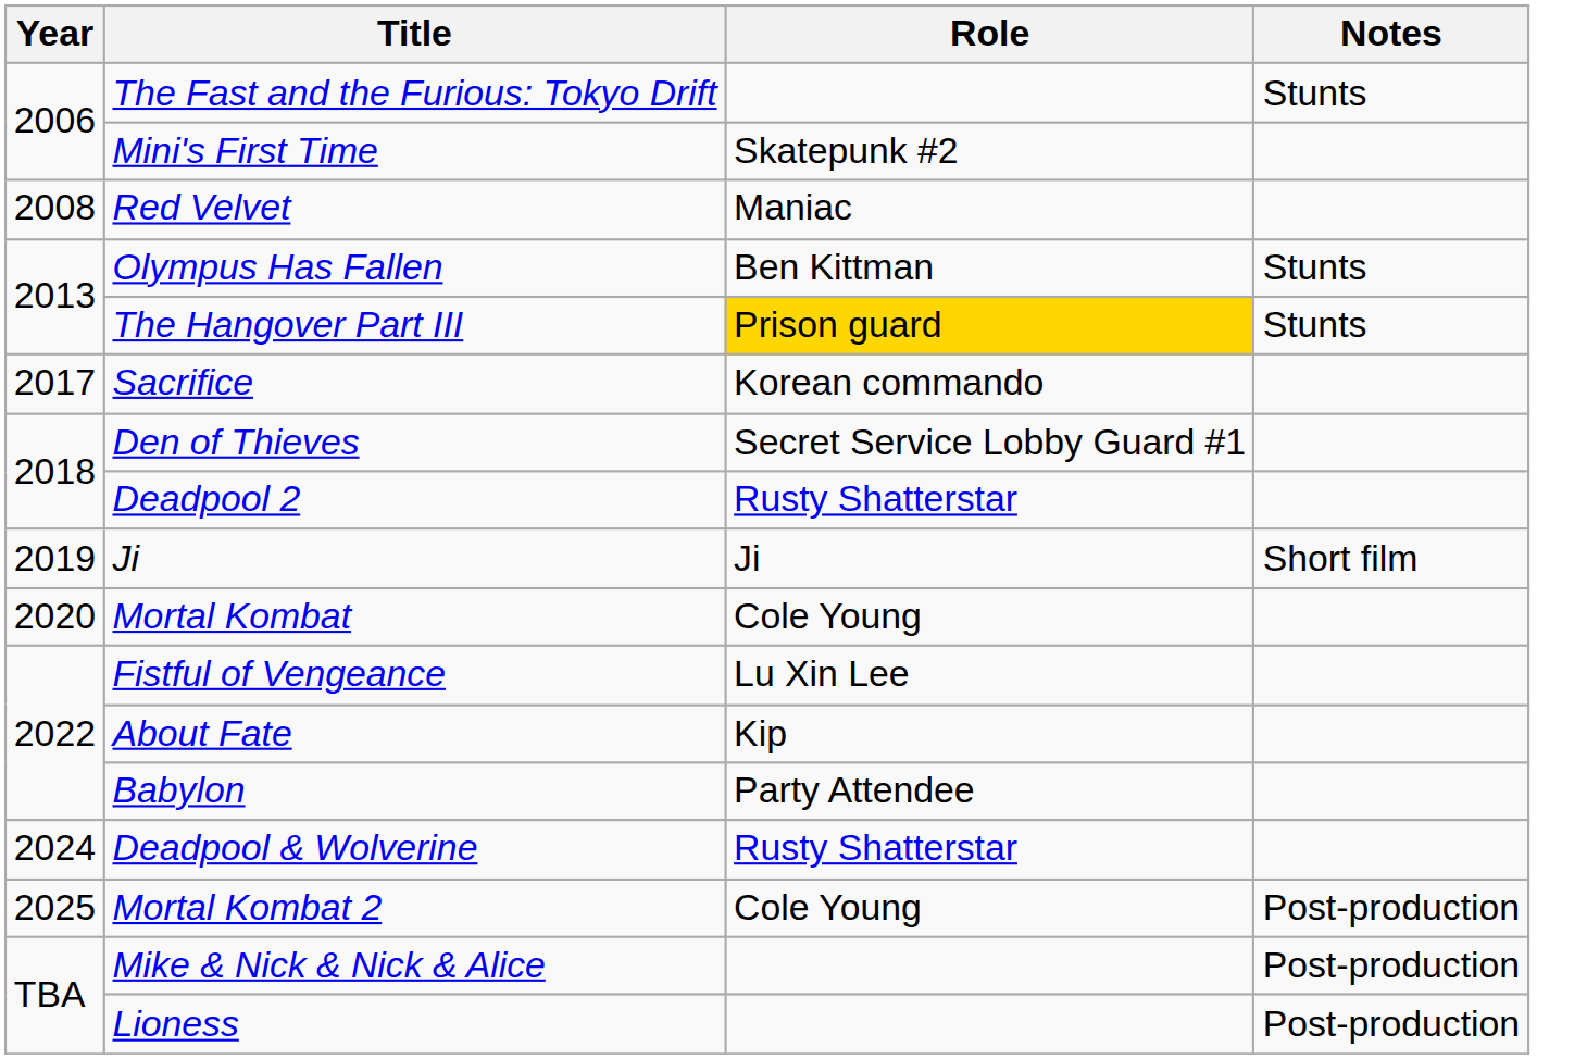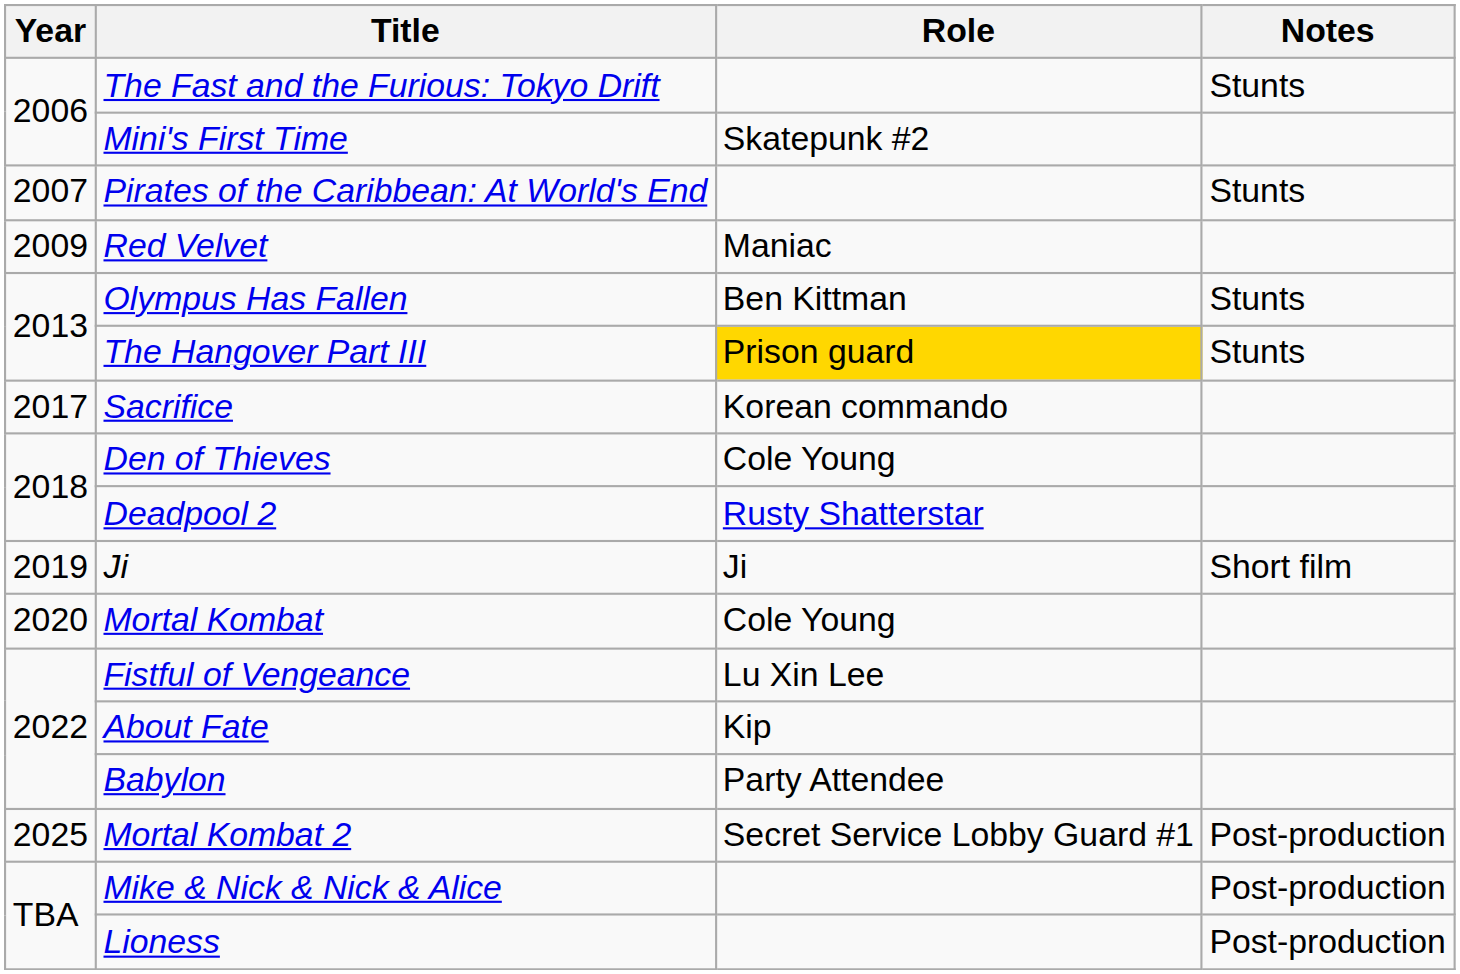 <table class="wikitable sortable">
 <tr>
 <th>Year</th>
 <th>Title</th>
 <th>Role</th>
 <th class="unsortable">Notes</th>
 </tr>
 <tr>
 <td rowspan="2">2006</td>
 <td><em><a href='#'>The Fast and the Furious: Tokyo Drift</a></em></td>
 <td></td>
 <td>Stunts</td>
 </tr>
 <tr>
 <td><em><a href='#'>Mini's First Time</a></em></td>
 <td>Skatepunk #2</td>
 <td></td>
 </tr>
 <tr>
-<td>2008</td>
+<td>2007</td>
+<td><em><a href='#'>Pirates of the Caribbean: At World's End</a></em></td>
+<td></td>
+<td>Stunts</td>
+</tr>
+<tr>
+<td>2009</td>
 <td><em><a href='#'>Red Velvet</a></em></td>
 <td>Maniac</td>
 <td></td>
 </tr>
 <tr>
 <td rowspan="2">2013</td>
 <td><em><a href='#'>Olympus Has Fallen</a></em></td>
 <td>Ben Kittman</td>
 <td>Stunts</td>
 </tr>
 <tr>
 <td><em><a href='#'>The Hangover Part III</a></em></td>
 <td style="background: gold;">Prison guard</td>
 <td>Stunts</td>
 </tr>
 <tr>
 <td>2017</td>
 <td><em><a href='#'>Sacrifice</a></em></td>
 <td>Korean commando</td>
 <td></td>
 </tr>
 <tr>
 <td rowspan="2">2018</td>
 <td><em><a href='#'>Den of Thieves</a></em></td>
-<td>Secret Service Lobby Guard #1</td>
+<td>Cole Young</td>
 <td></td>
 </tr>
 <tr>
 <td><em><a href='#'>Deadpool 2</a></em></td>
 <td><a href='#'>Rusty Shatterstar</a></td>
 <td></td>
 </tr>
 <tr>
 <td>2019</td>
 <td><em>Ji</em></td>
 <td>Ji</td>
 <td>Short film</td>
 </tr>
 <tr>
 <td>2020</td>
 <td><em><a href='#'>Mortal Kombat</a></em></td>
 <td>Cole Young</td>
 <td></td>
 </tr>
 <tr>
 <td rowspan="3">2022</td>
 <td><em><a href='#'>Fistful of Vengeance</a></em></td>
 <td>Lu Xin Lee</td>
 <td></td>
 </tr>
 <tr>
 <td><em><a href='#'>About Fate</a></em></td>
 <td>Kip</td>
 <td></td>
 </tr>
 <tr>
 <td><em><a href='#'>Babylon</a></em></td>
 <td>Party Attendee</td>
 <td></td>
 </tr>
 <tr>
-<td>2024</td>
-<td><em><a href='#'>Deadpool & Wolverine</a></em></td>
-<td><a href='#'>Rusty Shatterstar</a></td>
-<td></td>
-</tr>
-<tr>
 <td>2025</td>
 <td><em><a href='#'>Mortal Kombat 2</a></em></td>
-<td>Cole Young</td>
+<td>Secret Service Lobby Guard #1</td>
 <td>Post-production</td>
 </tr>
 <tr>
 <td rowspan="2">TBA</td>
 <td><em><a href='#'>Mike & Nick & Nick & Alice</a></em></td>
 <td></td>
 <td>Post-production</td>
 </tr>
 <tr>
 <td><em><a href='#'>Lioness</a></em></td>
 <td></td>
 <td>Post-production</td>
 </tr>
 </table>
